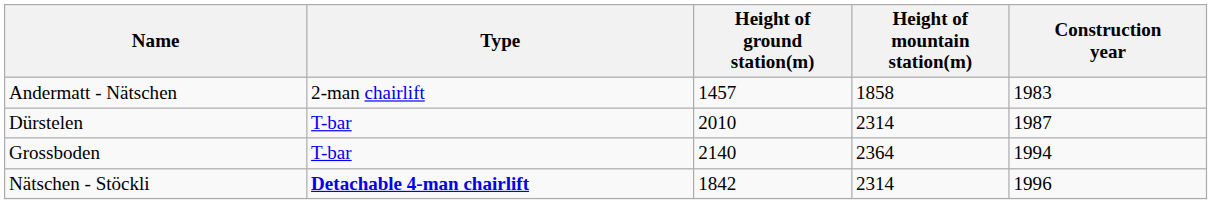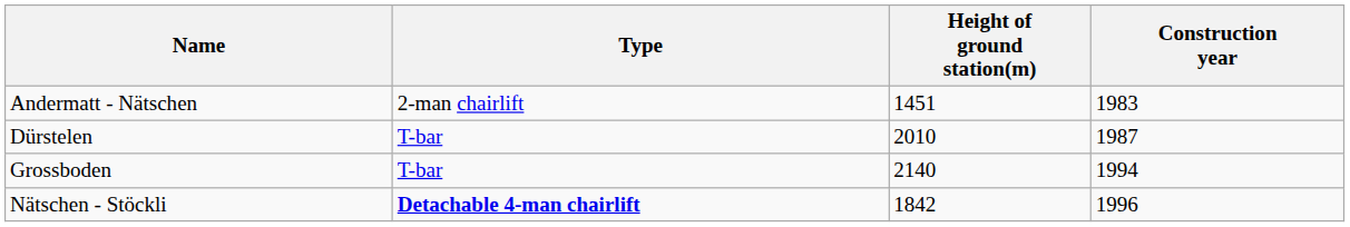 <table class="wikitable sortable" width="80%">
 <tr>
 <th>Name</th>
 <th>Type</th>
 <th>Height of <br> ground <br> station(m)</th>
-<th>Height of <br> mountain <br> station(m)</th>
 <th>Construction <br> year</th>
 </tr>
 <tr>
 <td>Andermatt - Nätschen</td>
 <td>2-man <a href='#'>chairlift</a></td>
-<td>1457</td>
-<td>1858</td>
+<td>1451</td>
 <td>1983</td>
 </tr>
 <tr>
 <td>Dürstelen</td>
 <td><a href='#'>T-bar</a></td>
 <td>2010</td>
-<td>2314</td>
 <td>1987</td>
 </tr>
 <tr>
 <td>Grossboden</td>
 <td><a href='#'>T-bar</a></td>
 <td>2140</td>
-<td>2364</td>
 <td>1994</td>
 </tr>
 <tr>
 <td>Nätschen - Stöckli</td>
 <td><strong><a href='#'>Detachable 4-man chairlift</a></strong></td>
 <td>1842</td>
-<td>2314</td>
 <td>1996</td>
 </tr>
 </table>
